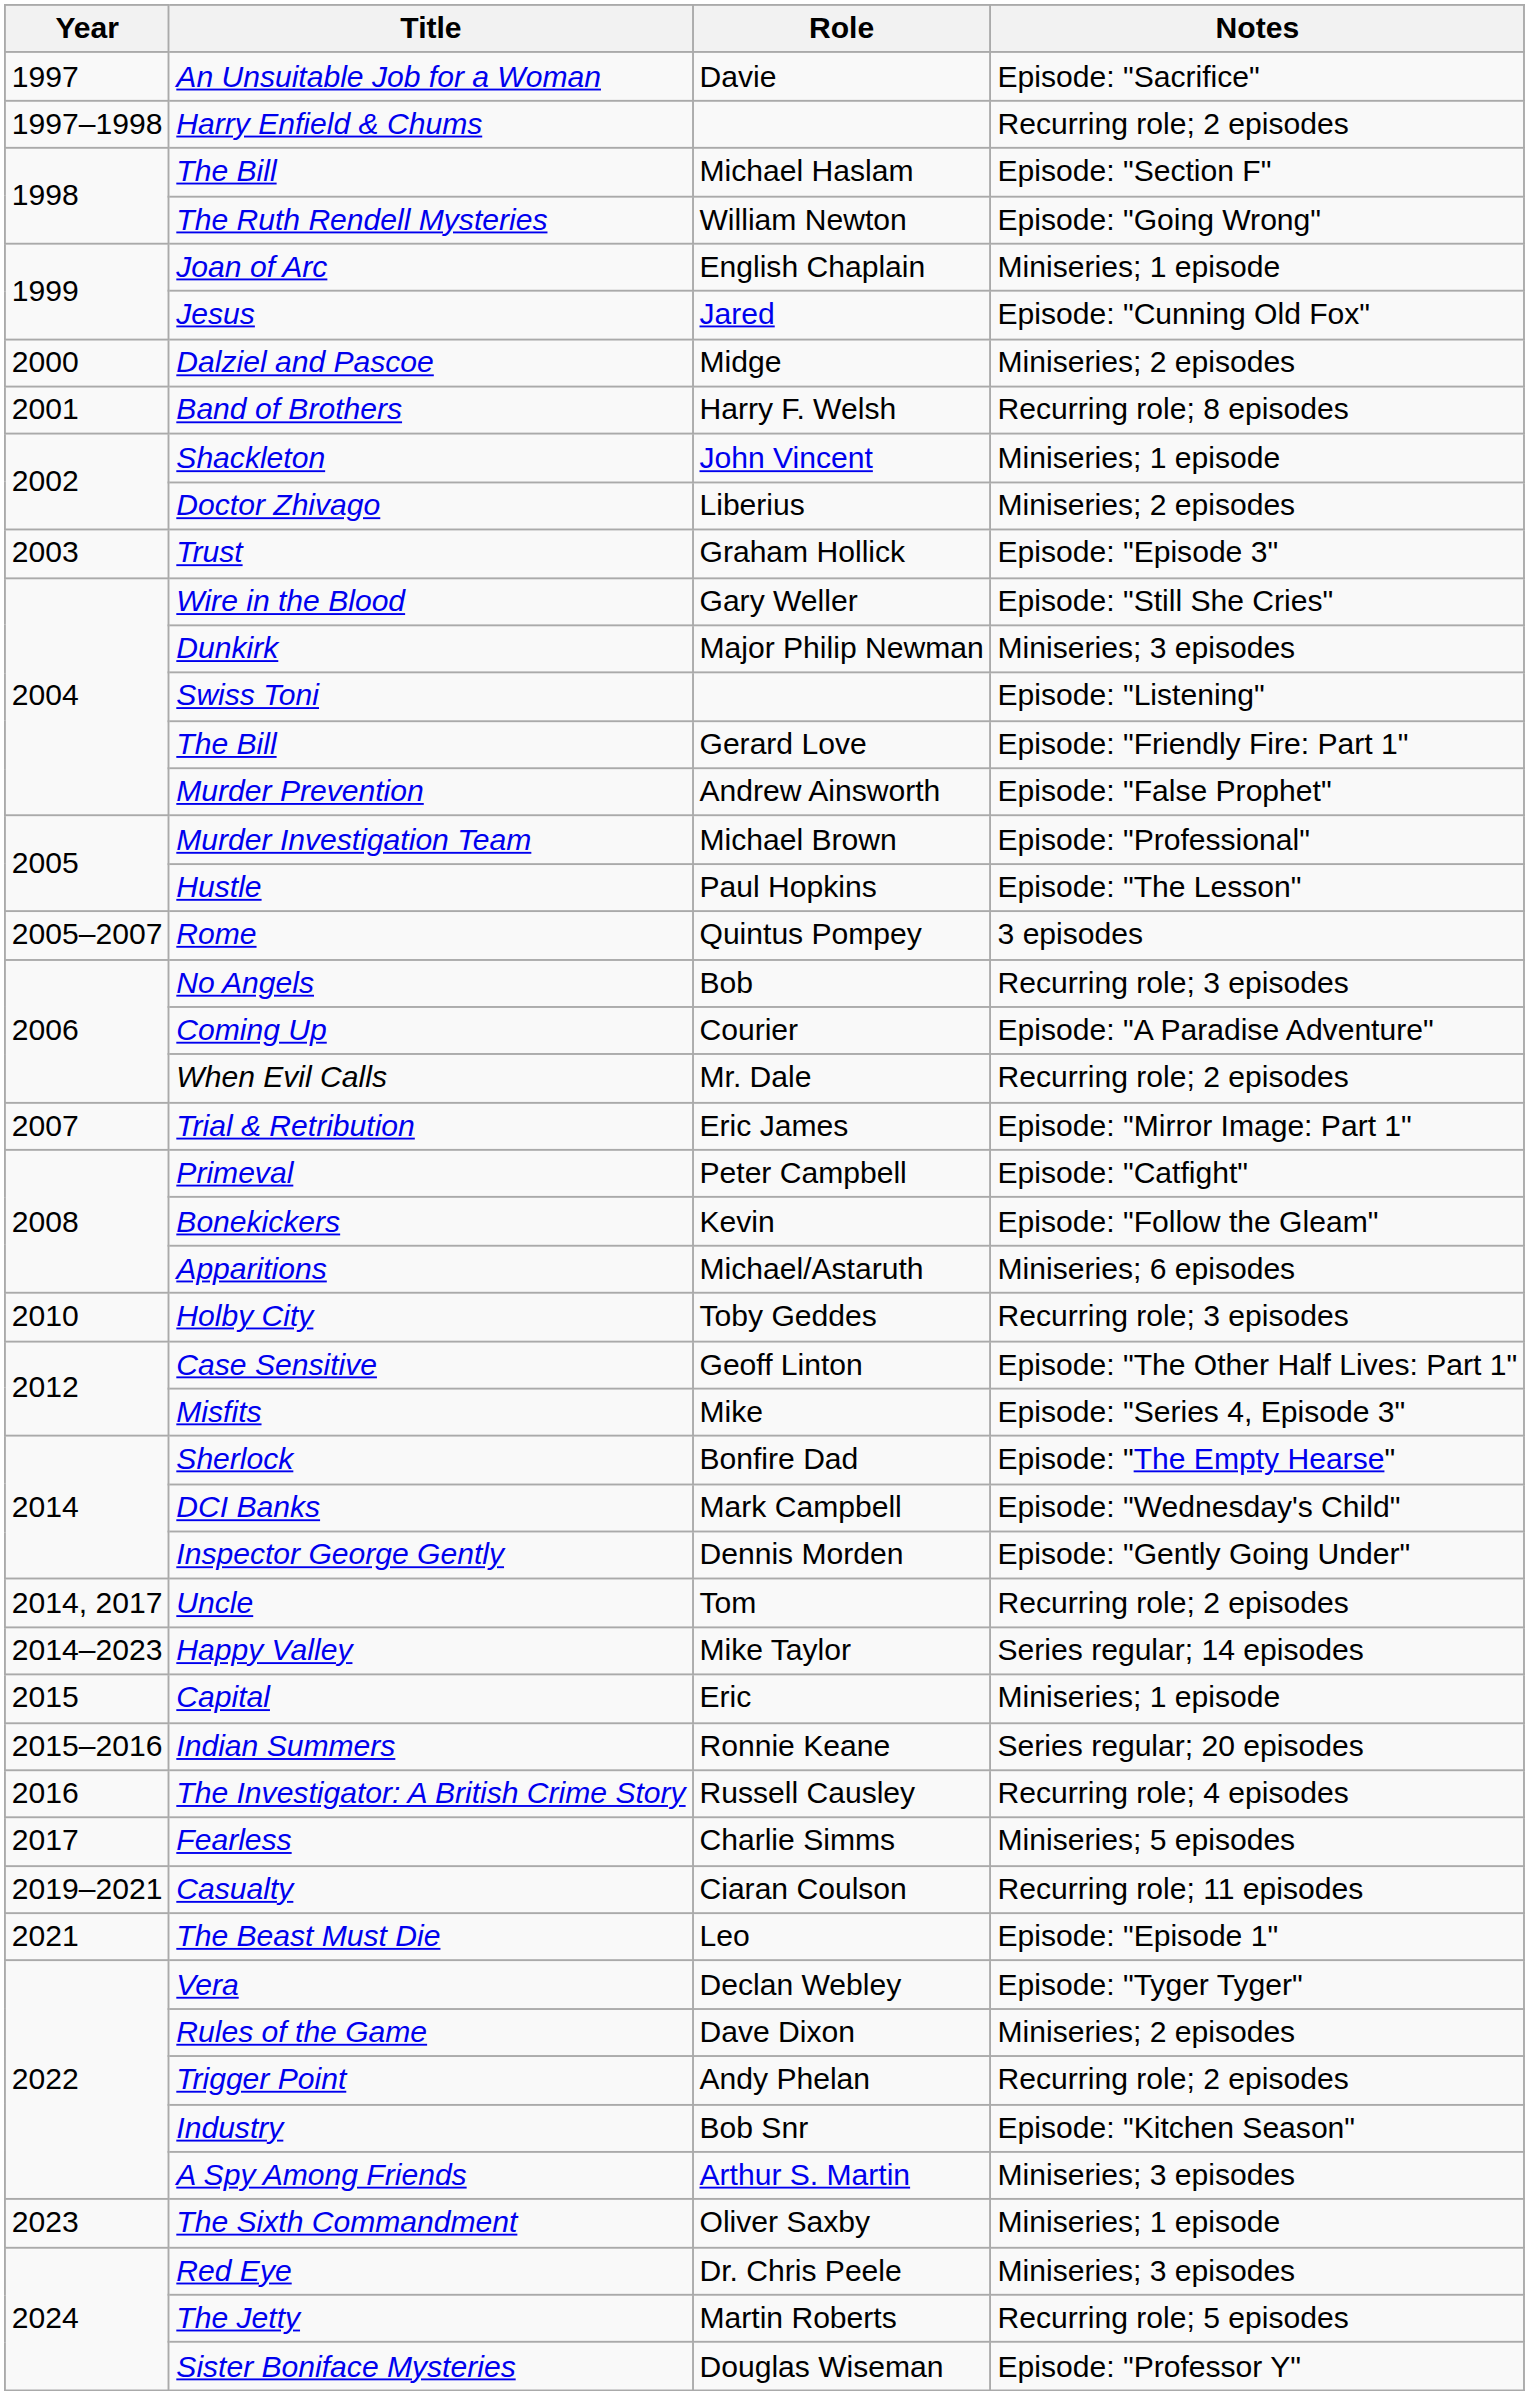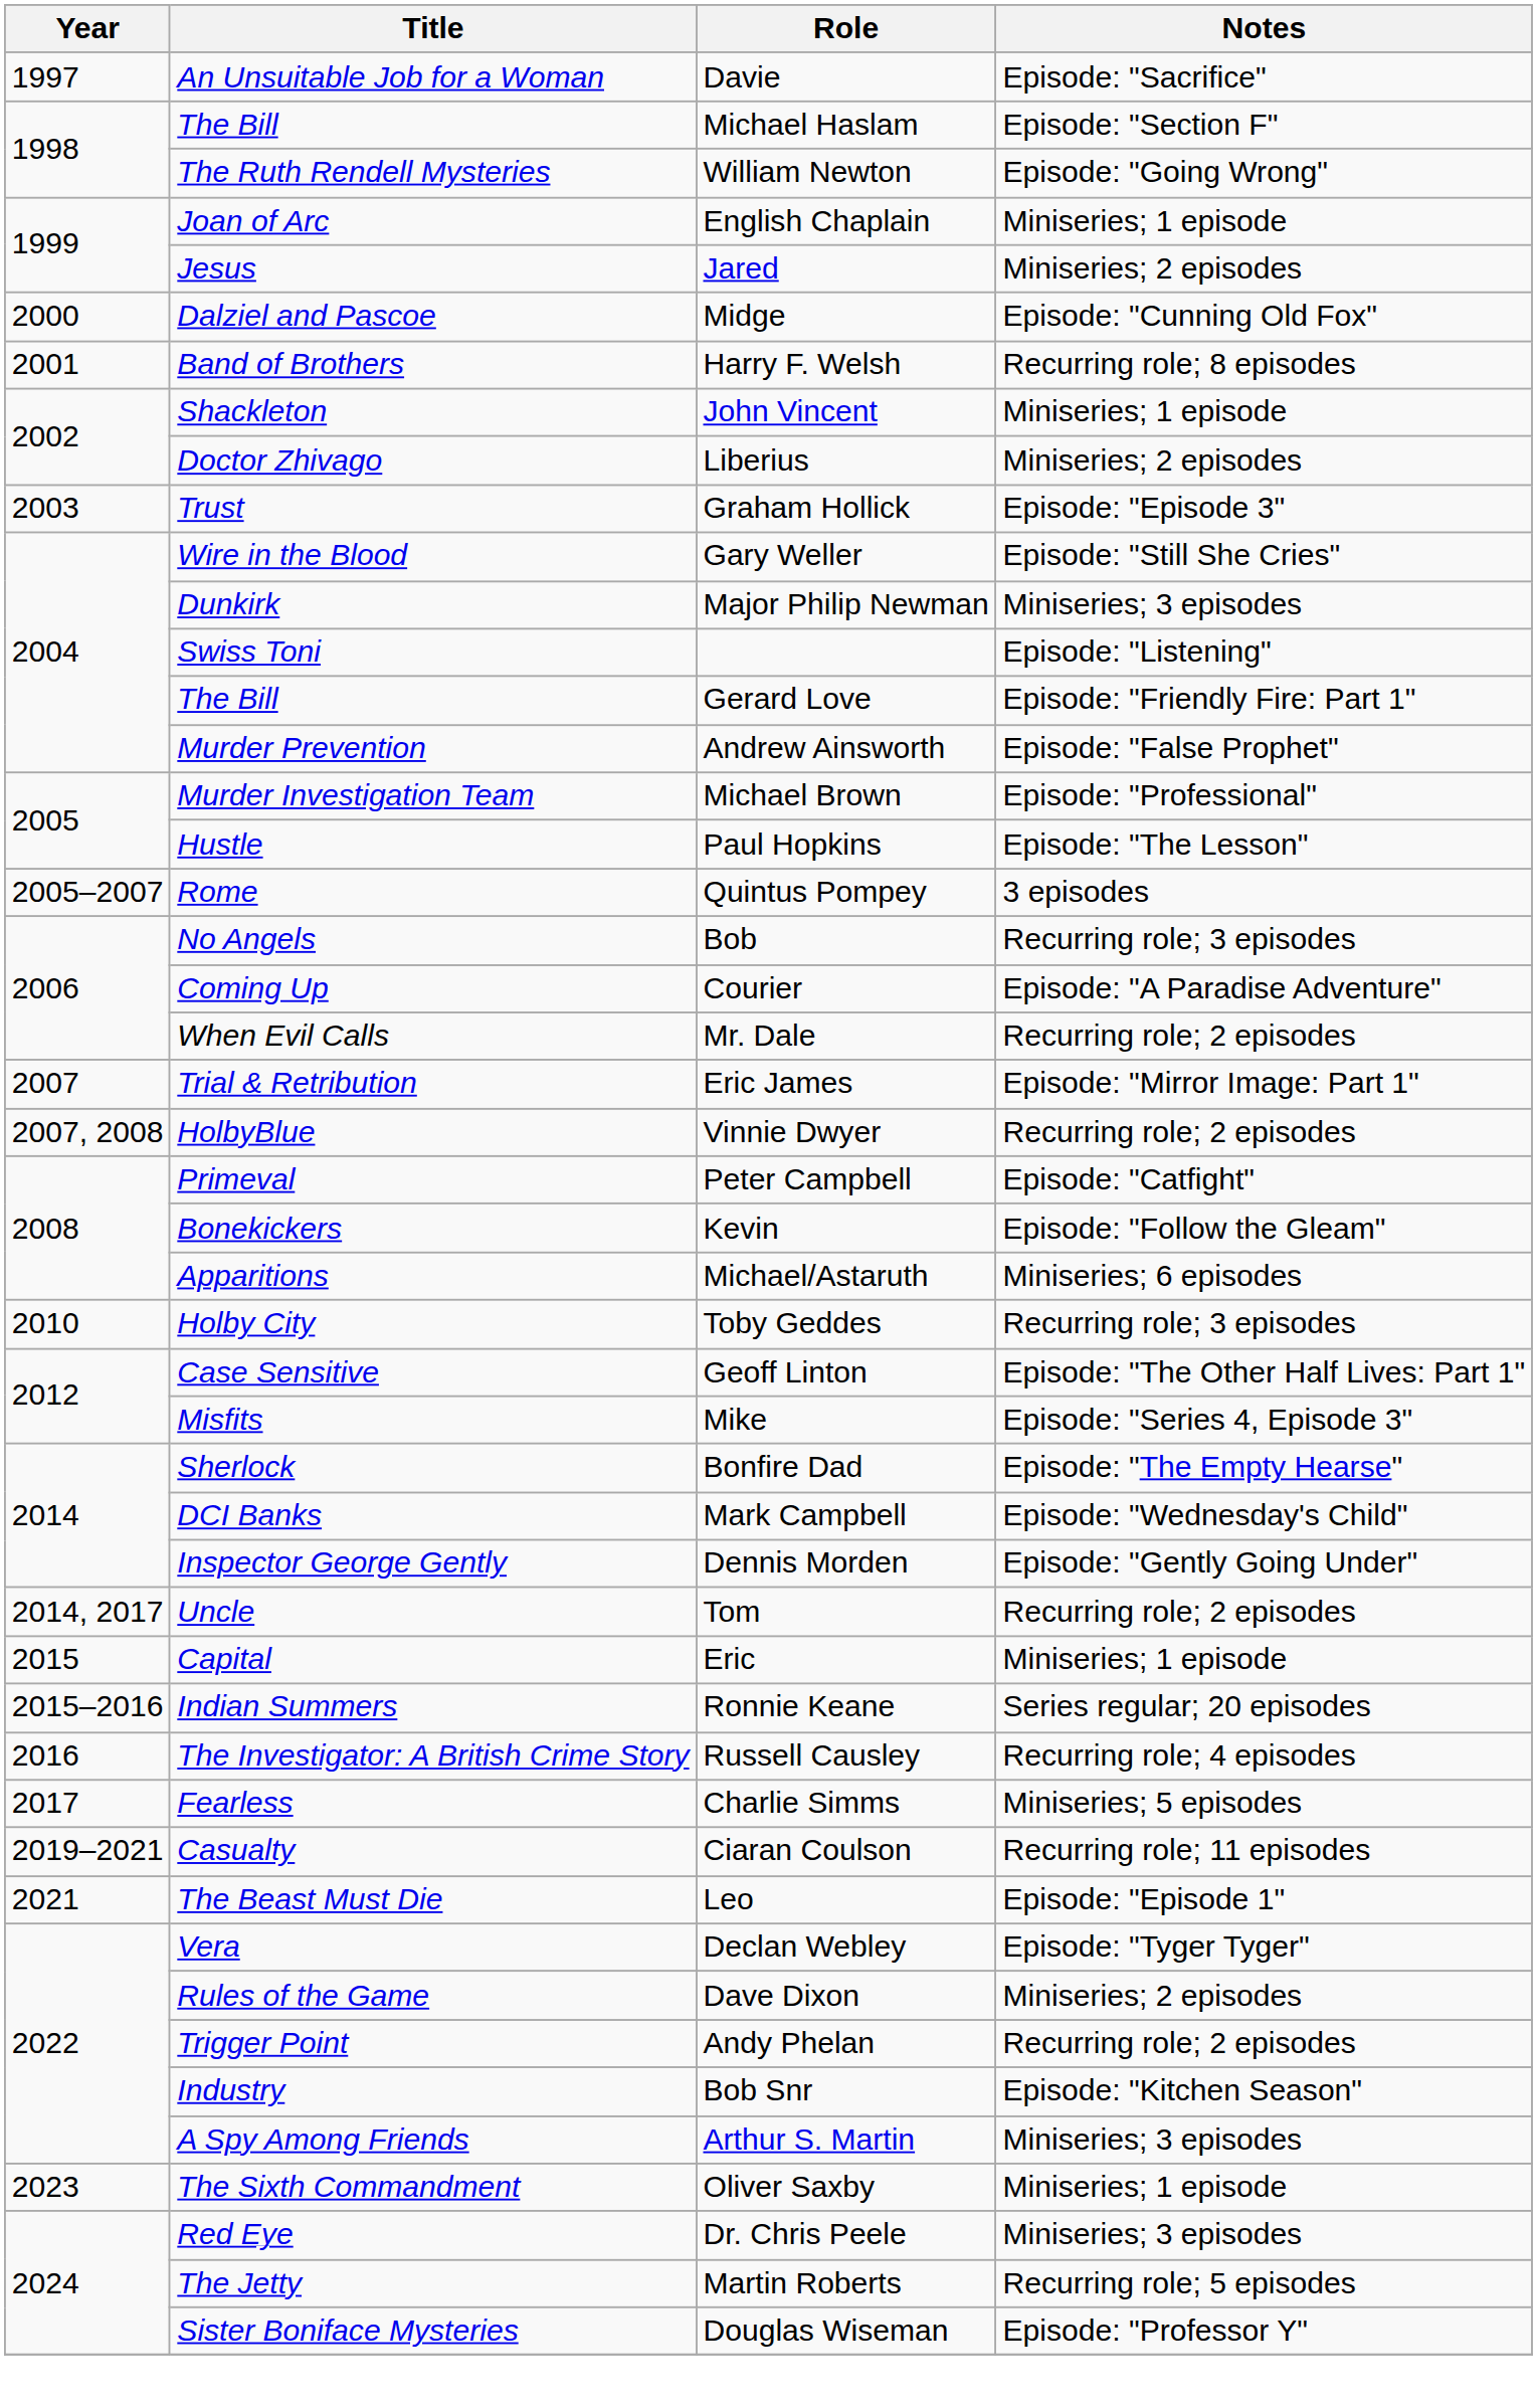 <table class="wikitable sortable">
 <tr>
 <th>Year</th>
 <th>Title</th>
 <th>Role</th>
 <th>Notes</th>
 </tr>
 <tr>
 <td>1997</td>
 <td><em><a href='#'>An Unsuitable Job for a Woman</a></em></td>
 <td>Davie</td>
 <td>Episode: "Sacrifice"</td>
-</tr>
-<tr>
-<td>1997–1998</td>
-<td><em><a href='#'>Harry Enfield & Chums</a></em></td>
-<td></td>
-<td>Recurring role; 2 episodes</td>
 </tr>
 <tr>
 <td rowspan="2">1998</td>
 <td><em><a href='#'>The Bill</a></em></td>
 <td>Michael Haslam</td>
 <td>Episode: "Section F"</td>
 </tr>
 <tr>
 <td><em><a href='#'>The Ruth Rendell Mysteries</a></em></td>
 <td>William Newton</td>
 <td>Episode: "Going Wrong"</td>
 </tr>
 <tr>
 <td rowspan="2">1999</td>
 <td><em><a href='#'>Joan of Arc</a></em></td>
 <td>English Chaplain</td>
 <td>Miniseries; 1 episode</td>
 </tr>
 <tr>
 <td><em><a href='#'>Jesus</a></em></td>
 <td><a href='#'>Jared</a></td>
-<td>Episode: "Cunning Old Fox"</td>
+<td>Miniseries; 2 episodes</td>
 </tr>
 <tr>
 <td>2000</td>
 <td><em><a href='#'>Dalziel and Pascoe</a></em></td>
 <td>Midge</td>
-<td>Miniseries; 2 episodes</td>
+<td>Episode: "Cunning Old Fox"</td>
 </tr>
 <tr>
 <td>2001</td>
 <td><em><a href='#'>Band of Brothers</a></em></td>
 <td>Harry F. Welsh</td>
 <td>Recurring role; 8 episodes</td>
 </tr>
 <tr>
 <td rowspan="2">2002</td>
 <td><em><a href='#'>Shackleton</a></em></td>
 <td><a href='#'>John Vincent</a></td>
 <td>Miniseries; 1 episode</td>
 </tr>
 <tr>
 <td><em><a href='#'>Doctor Zhivago</a></em></td>
 <td>Liberius</td>
 <td>Miniseries; 2 episodes</td>
 </tr>
 <tr>
 <td>2003</td>
 <td><em><a href='#'>Trust</a></em></td>
 <td>Graham Hollick</td>
 <td>Episode: "Episode 3"</td>
 </tr>
 <tr>
 <td rowspan="5">2004</td>
 <td><em><a href='#'>Wire in the Blood</a></em></td>
 <td>Gary Weller</td>
 <td>Episode: "Still She Cries"</td>
 </tr>
 <tr>
 <td><em><a href='#'>Dunkirk</a></em></td>
 <td>Major Philip Newman</td>
 <td>Miniseries; 3 episodes</td>
 </tr>
 <tr>
 <td><em><a href='#'>Swiss Toni</a></em></td>
 <td></td>
 <td>Episode: "Listening"</td>
 </tr>
 <tr>
 <td><em><a href='#'>The Bill</a></em></td>
 <td>Gerard Love</td>
 <td>Episode: "Friendly Fire: Part 1"</td>
 </tr>
 <tr>
 <td><em><a href='#'>Murder Prevention</a></em></td>
 <td>Andrew Ainsworth</td>
 <td>Episode: "False Prophet"</td>
 </tr>
 <tr>
 <td rowspan="2">2005</td>
 <td><em><a href='#'>Murder Investigation Team</a></em></td>
 <td>Michael Brown</td>
 <td>Episode: "Professional"</td>
 </tr>
 <tr>
 <td><em><a href='#'>Hustle</a></em></td>
 <td>Paul Hopkins</td>
 <td>Episode: "The Lesson"</td>
 </tr>
 <tr>
 <td>2005–2007</td>
 <td><em><a href='#'>Rome</a></em></td>
 <td>Quintus Pompey</td>
 <td>3 episodes</td>
 </tr>
 <tr>
 <td rowspan="3">2006</td>
 <td><em><a href='#'>No Angels</a></em></td>
 <td>Bob</td>
 <td>Recurring role; 3 episodes</td>
 </tr>
 <tr>
 <td><em><a href='#'>Coming Up</a></em></td>
 <td>Courier</td>
 <td>Episode: "A Paradise Adventure"</td>
 </tr>
 <tr>
 <td><em>When Evil Calls</em></td>
 <td>Mr. Dale</td>
 <td>Recurring role; 2 episodes</td>
 </tr>
 <tr>
 <td>2007</td>
 <td><em><a href='#'>Trial & Retribution</a></em></td>
 <td>Eric James</td>
 <td>Episode: "Mirror Image: Part 1"</td>
 </tr>
 <tr>
+<td>2007, 2008</td>
+<td><em><a href='#'>HolbyBlue</a></em></td>
+<td>Vinnie Dwyer</td>
+<td>Recurring role; 2 episodes</td>
+</tr>
+<tr>
 <td rowspan="3">2008</td>
 <td><em><a href='#'>Primeval</a></em></td>
 <td>Peter Campbell</td>
 <td>Episode: "Catfight"</td>
 </tr>
 <tr>
 <td><em><a href='#'>Bonekickers</a></em></td>
 <td>Kevin</td>
 <td>Episode: "Follow the Gleam"</td>
 </tr>
 <tr>
 <td><em><a href='#'>Apparitions</a></em></td>
 <td>Michael/Astaruth</td>
 <td>Miniseries; 6 episodes</td>
 </tr>
 <tr>
 <td>2010</td>
 <td><em><a href='#'>Holby City</a></em></td>
 <td>Toby Geddes</td>
 <td>Recurring role; 3 episodes</td>
 </tr>
 <tr>
 <td rowspan="2">2012</td>
 <td><em><a href='#'>Case Sensitive</a></em></td>
 <td>Geoff Linton</td>
 <td>Episode: "The Other Half Lives: Part 1"</td>
 </tr>
 <tr>
 <td><em><a href='#'>Misfits</a></em></td>
 <td>Mike</td>
 <td>Episode: "Series 4, Episode 3"</td>
 </tr>
 <tr>
 <td rowspan="3">2014</td>
 <td><em><a href='#'>Sherlock</a></em></td>
 <td>Bonfire Dad</td>
 <td>Episode: "<a href='#'>The Empty Hearse</a>"</td>
 </tr>
 <tr>
 <td><em><a href='#'>DCI Banks</a></em></td>
 <td>Mark Campbell</td>
 <td>Episode: "Wednesday's Child"</td>
 </tr>
 <tr>
 <td><em><a href='#'>Inspector George Gently</a></em></td>
 <td>Dennis Morden</td>
 <td>Episode: "Gently Going Under"</td>
 </tr>
 <tr>
 <td>2014, 2017</td>
 <td><em><a href='#'>Uncle</a></em></td>
 <td>Tom</td>
 <td>Recurring role; 2 episodes</td>
-</tr>
-<tr>
-<td>2014–2023</td>
-<td><em><a href='#'>Happy Valley</a></em></td>
-<td>Mike Taylor</td>
-<td>Series regular; 14 episodes</td>
 </tr>
 <tr>
 <td>2015</td>
 <td><em><a href='#'>Capital</a></em></td>
 <td>Eric</td>
 <td>Miniseries; 1 episode</td>
 </tr>
 <tr>
 <td>2015–2016</td>
 <td><em><a href='#'>Indian Summers</a></em></td>
 <td>Ronnie Keane</td>
 <td>Series regular; 20 episodes</td>
 </tr>
 <tr>
 <td>2016</td>
 <td><em><a href='#'>The Investigator: A British Crime Story</a></em></td>
 <td>Russell Causley</td>
 <td>Recurring role; 4 episodes</td>
 </tr>
 <tr>
 <td>2017</td>
 <td><em><a href='#'>Fearless</a></em></td>
 <td>Charlie Simms</td>
 <td>Miniseries; 5 episodes</td>
 </tr>
 <tr>
 <td>2019–2021</td>
 <td><em><a href='#'>Casualty</a></em></td>
 <td>Ciaran Coulson</td>
 <td>Recurring role; 11 episodes</td>
 </tr>
 <tr>
 <td>2021</td>
 <td><em><a href='#'>The Beast Must Die</a></em></td>
 <td>Leo</td>
 <td>Episode: "Episode 1"</td>
 </tr>
 <tr>
 <td rowspan="5">2022</td>
 <td><em><a href='#'>Vera</a></em></td>
 <td>Declan Webley</td>
 <td>Episode: "Tyger Tyger"</td>
 </tr>
 <tr>
 <td><em><a href='#'>Rules of the Game</a></em></td>
 <td>Dave Dixon</td>
 <td>Miniseries; 2 episodes</td>
 </tr>
 <tr>
 <td><em><a href='#'>Trigger Point</a></em></td>
 <td>Andy Phelan</td>
 <td>Recurring role; 2 episodes</td>
 </tr>
 <tr>
 <td><em><a href='#'>Industry</a></em></td>
 <td>Bob Snr</td>
 <td>Episode: "Kitchen Season"</td>
 </tr>
 <tr>
 <td><em><a href='#'>A Spy Among Friends</a></em></td>
 <td><a href='#'>Arthur S. Martin</a></td>
 <td>Miniseries; 3 episodes</td>
 </tr>
 <tr>
 <td>2023</td>
 <td><em><a href='#'>The Sixth Commandment</a></em></td>
 <td>Oliver Saxby</td>
 <td>Miniseries; 1 episode</td>
 </tr>
 <tr>
 <td rowspan="3">2024</td>
 <td><em><a href='#'>Red Eye</a></em></td>
 <td>Dr. Chris Peele</td>
 <td>Miniseries; 3 episodes</td>
 </tr>
 <tr>
 <td><em><a href='#'>The Jetty</a></em></td>
 <td>Martin Roberts</td>
 <td>Recurring role; 5 episodes</td>
 </tr>
 <tr>
 <td><em><a href='#'>Sister Boniface Mysteries</a></em></td>
 <td>Douglas Wiseman</td>
 <td>Episode: "Professor Y"</td>
 </tr>
 <tr>
 </tr>
 </table>
